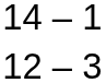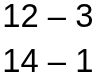 <table style="text-align:center">
 <tr>
 <th width=200></th>
 <th width=100></th>
 <th width=200></th>
 </tr>
 <tr>
 <td align=right><strong></strong></td>
-<td>14 – 1</td>
+<td>12 – 3</td>
 <td align=left></td>
 </tr>
 <tr>
 <td align=right><strong></strong></td>
-<td>12 – 3</td>
+<td>14 – 1</td>
 <td align=left></td>
 </tr>
 </table>
